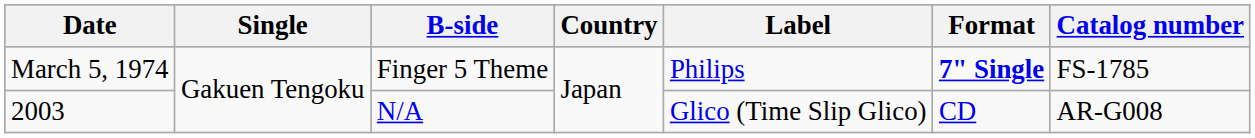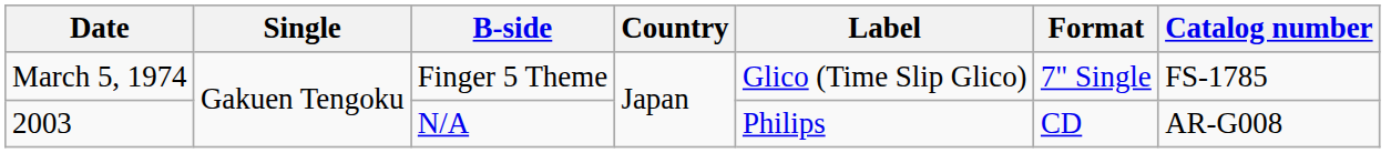 <table class="wikitable">
 <tr>
 <th>Date</th>
 <th>Single</th>
 <th><a href='#'>B-side</a></th>
 <th>Country</th>
 <th>Label</th>
 <th>Format</th>
 <th><a href='#'>Catalog number</a></th>
 </tr>
 <tr>
 <td rowspan="1">March 5, 1974</td>
 <td rowspan="2">Gakuen Tengoku</td>
 <td rowspan="1">Finger 5 Theme</td>
 <td rowspan="2">Japan</td>
-<td rowspan="1"><a href='#'>Philips</a></td>
-<td rowspan="1"><strong><a href='#'>7" Single</a></strong></td>
+<td><a href='#'>Glico</a> (Time Slip Glico)</td>
+<td rowspan="1"><a href='#'>7" Single</a></td>
 <td rowspan="1">FS-1785</td>
 </tr>
 <tr>
 <td>2003</td>
 <td><a href='#'>N/A</a></td>
-<td><a href='#'>Glico</a> (Time Slip Glico)</td>
+<td rowspan="1"><a href='#'>Philips</a></td>
 <td><a href='#'>CD</a></td>
 <td>AR-G008</td>
 </tr>
 </table>
